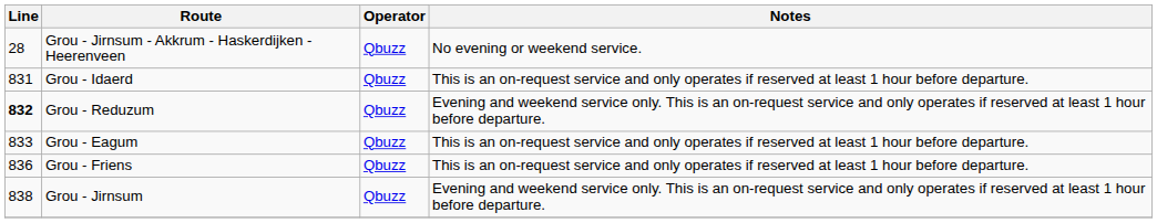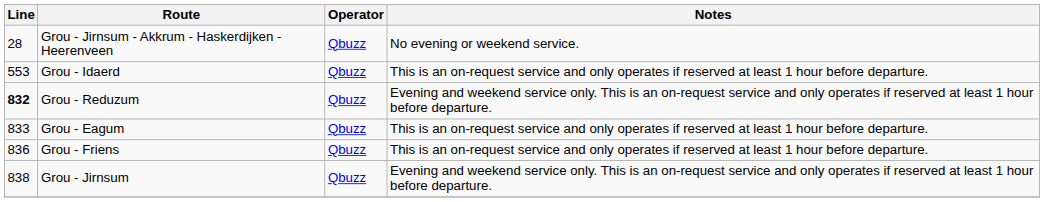 <table class="wikitable">
 <tr>
 <th>Line</th>
 <th>Route</th>
 <th>Operator</th>
 <th>Notes</th>
 </tr>
 <tr>
 <td>28</td>
 <td>Grou - Jirnsum - Akkrum - Haskerdijken - Heerenveen</td>
 <td><a href='#'>Qbuzz</a></td>
 <td>No evening or weekend service.</td>
 </tr>
 <tr>
-<td>831</td>
+<td>553</td>
 <td>Grou - Idaerd</td>
 <td><a href='#'>Qbuzz</a></td>
 <td>This is an on-request service and only operates if reserved at least 1 hour before departure.</td>
 </tr>
 <tr>
 <td><strong>832</strong></td>
 <td>Grou - Reduzum</td>
 <td><a href='#'>Qbuzz</a></td>
 <td>Evening and weekend service only. This is an on-request service and only operates if reserved at least 1 hour before departure.</td>
 </tr>
 <tr>
 <td>833</td>
 <td>Grou - Eagum</td>
 <td><a href='#'>Qbuzz</a></td>
 <td>This is an on-request service and only operates if reserved at least 1 hour before departure.</td>
 </tr>
 <tr>
 <td>836</td>
 <td>Grou - Friens</td>
 <td><a href='#'>Qbuzz</a></td>
 <td>This is an on-request service and only operates if reserved at least 1 hour before departure.</td>
 </tr>
 <tr>
 <td>838</td>
 <td>Grou - Jirnsum</td>
 <td><a href='#'>Qbuzz</a></td>
 <td>Evening and weekend service only. This is an on-request service and only operates if reserved at least 1 hour before departure.</td>
 </tr>
 <tr>
 </tr>
 </table>
